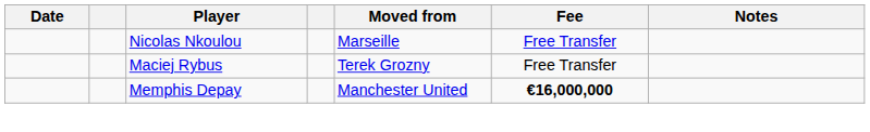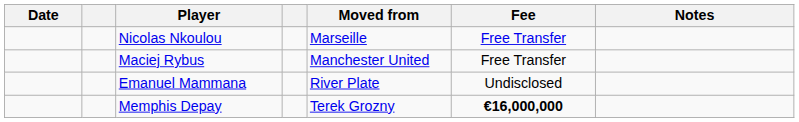 <table class="wikitable sortable">
 <tr>
 <th style="width:80px;">Date</th>
 <th style="width:30px;"></th>
 <th style="width:180px;">Player</th>
 <th style="width:20px;"></th>
 <th style="width:155px;">Moved from</th>
 <th style="width:155px;" class="unsortable">Fee</th>
 <th style="width:215px;" class="unsortable">Notes</th>
 </tr>
 <tr>
 <td></td>
 <td align=center></td>
 <td> <a href='#'>Nicolas Nkoulou</a></td>
 <td align=center></td>
 <td> <a href='#'>Marseille</a></td>
 <td align=center><a href='#'>Free Transfer</a></td>
 <td align=center></td>
 </tr>
 <tr>
 <td></td>
 <td align=center></td>
 <td> <a href='#'>Maciej Rybus</a></td>
 <td align=center></td>
-<td> <a href='#'>Terek Grozny</a></td>
+<td> <a href='#'>Manchester United</a></td>
 <td align=center>Free Transfer</td>
+<td align=center></td>
+</tr>
+<tr>
+<td></td>
+<td align=center></td>
+<td> <a href='#'>Emanuel Mammana</a></td>
+<td align=center></td>
+<td> <a href='#'>River Plate</a></td>
+<td align=center>Undisclosed</td>
 <td align=center></td>
 </tr>
 <tr>
 <td></td>
 <td align=center></td>
 <td> <a href='#'>Memphis Depay</a></td>
 <td align=center></td>
-<td> <a href='#'>Manchester United</a></td>
+<td> <a href='#'>Terek Grozny</a></td>
 <td align=center><strong>€16,000,000</strong></td>
 <td align=center></td>
 </tr>
 </table>
